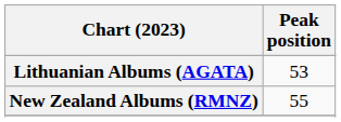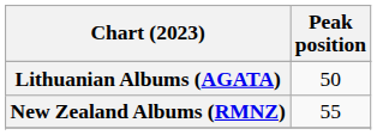 <table class="wikitable sortable plainrowheaders" style="text-align:center">
 <tr>
 <th scope="col">Chart (2023)</th>
 <th scope="col">Peak<br>position</th>
 </tr>
 <tr>
 </tr>
 <tr>
 </tr>
 <tr>
 </tr>
 <tr>
 <th scope="row">Lithuanian Albums (<a href='#'>AGATA</a>)</th>
-<td>53</td>
+<td>50</td>
 </tr>
 <tr>
 <th scope="row">New Zealand Albums (<a href='#'>RMNZ</a>)</th>
 <td>55</td>
 </tr>
 <tr>
 </tr>
 <tr>
 </tr>
 <tr>
 </tr>
 <tr>
 </tr>
 <tr>
 </tr>
 </table>
